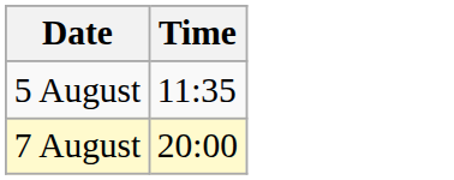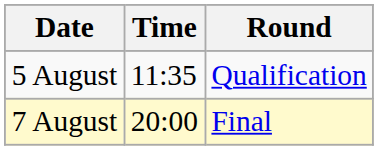 <table class="wikitable">
 <tr>
 <th>Date</th>
 <th>Time</th>
+<th>Round</th>
 </tr>
 <tr>
 <td>5 August</td>
 <td>11:35</td>
+<td><a href='#'>Qualification</a></td>
 </tr>
 <tr style=background:lemonchiffon>
 <td>7 August</td>
 <td>20:00</td>
+<td><a href='#'>Final</a></td>
 </tr>
 </table>
